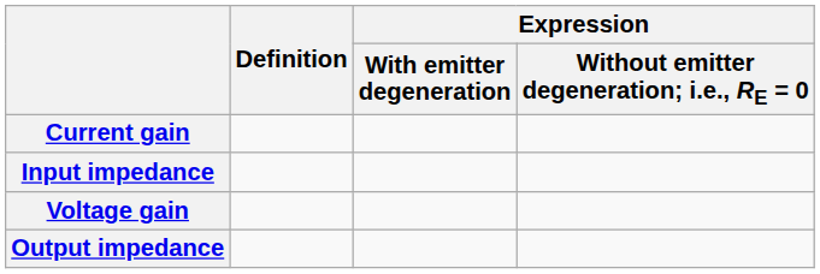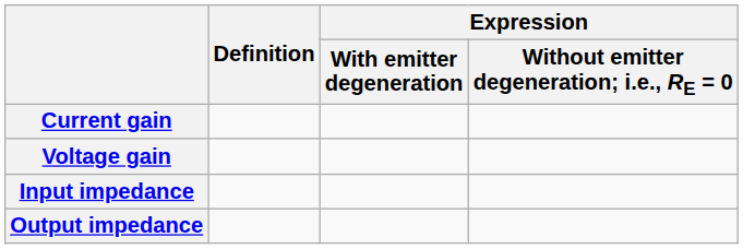 <table class="wikitable" style="text-align:center;">
 <tr>
 <th rowspan=2></th>
 <th rowspan=2>Definition</th>
 <th colspan=2>Expression</th>
 </tr>
 <tr>
 <th>With emitter <br>degeneration</th>
 <th>Without emitter <br>degeneration; i.e., <em>R</em><sub>E</sub> = 0</th>
 </tr>
 <tr>
 <th><strong><a href='#'>Current gain</a></strong></th>
 <td></td>
 <td></td>
 <td></td>
 </tr>
 <tr>
-<th><strong><a href='#'>Input impedance</a></strong></th>
+<th><strong><a href='#'>Voltage gain</a></strong></th>
 <td></td>
 <td></td>
 <td></td>
 </tr>
 <tr>
-<th><strong><a href='#'>Voltage gain</a></strong></th>
+<th><strong><a href='#'>Input impedance</a></strong></th>
 <td></td>
 <td></td>
 <td></td>
 </tr>
 <tr>
 <th><strong><a href='#'>Output impedance</a></strong></th>
 <td></td>
 <td></td>
 <td></td>
 </tr>
 </table>
